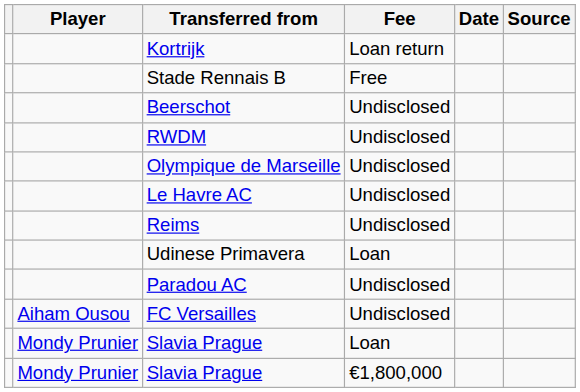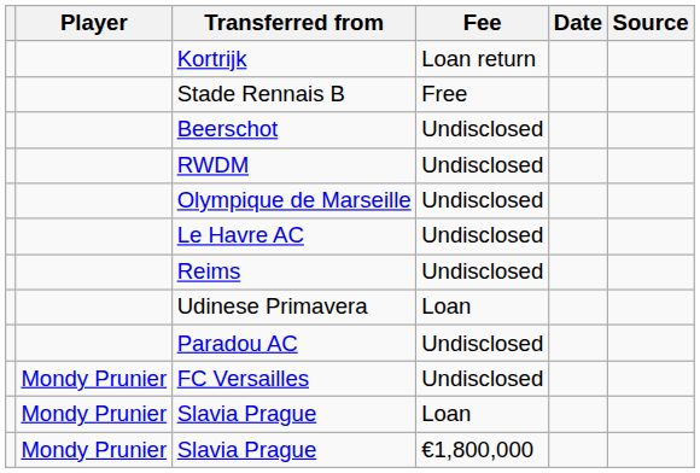 <table class="wikitable plainrowheaders sortable">
 <tr>
 <th></th>
 <th scope="col">Player</th>
 <th>Transferred from</th>
 <th style="width: 65px;">Fee</th>
 <th scope="col">Date</th>
 <th scope="col">Source</th>
 </tr>
 <tr>
 <td align="center"></td>
 <td></td>
 <td> <a href='#'>Kortrijk</a></td>
 <td>Loan return</td>
 <td></td>
 <td></td>
 </tr>
 <tr>
 <td align="center"></td>
 <td></td>
 <td> Stade Rennais B</td>
 <td>Free</td>
 <td></td>
 <td></td>
 </tr>
 <tr>
 <td align="center"></td>
 <td></td>
 <td> <a href='#'>Beerschot</a></td>
 <td>Undisclosed</td>
 <td></td>
 <td></td>
 </tr>
 <tr>
 <td align="center"></td>
 <td></td>
 <td> <a href='#'>RWDM</a></td>
 <td>Undisclosed</td>
 <td></td>
 <td></td>
 </tr>
 <tr>
 <td align="center"></td>
 <td></td>
 <td> <a href='#'>Olympique de Marseille</a></td>
 <td>Undisclosed</td>
 <td></td>
 <td></td>
 </tr>
 <tr>
 <td align="center"></td>
 <td></td>
 <td> <a href='#'>Le Havre AC</a></td>
 <td>Undisclosed</td>
 <td></td>
 <td></td>
 </tr>
 <tr>
 <td align="center"></td>
 <td></td>
 <td> <a href='#'>Reims</a></td>
 <td>Undisclosed</td>
 <td></td>
 <td></td>
 </tr>
 <tr>
 <td align="center"></td>
 <td></td>
 <td> Udinese Primavera</td>
 <td>Loan</td>
 <td></td>
 <td></td>
 </tr>
 <tr>
 <td align="center"></td>
 <td></td>
 <td> <a href='#'>Paradou AC</a></td>
 <td>Undisclosed</td>
 <td></td>
 <td></td>
 </tr>
 <tr>
 <td align="center"></td>
-<td> <a href='#'>Aiham Ousou</a></td>
+<td> <a href='#'>Mondy Prunier</a></td>
 <td> <a href='#'>FC Versailles</a></td>
 <td>Undisclosed</td>
 <td></td>
 <td></td>
 </tr>
 <tr>
 <td align="center"></td>
 <td> <a href='#'>Mondy Prunier</a></td>
 <td> <a href='#'>Slavia Prague</a></td>
 <td>Loan</td>
 <td></td>
 <td></td>
 </tr>
 <tr>
 <td align="center"></td>
 <td> <a href='#'>Mondy Prunier</a></td>
 <td> <a href='#'>Slavia Prague</a></td>
 <td>€1,800,000</td>
 <td></td>
 <td></td>
 </tr>
 </table>
